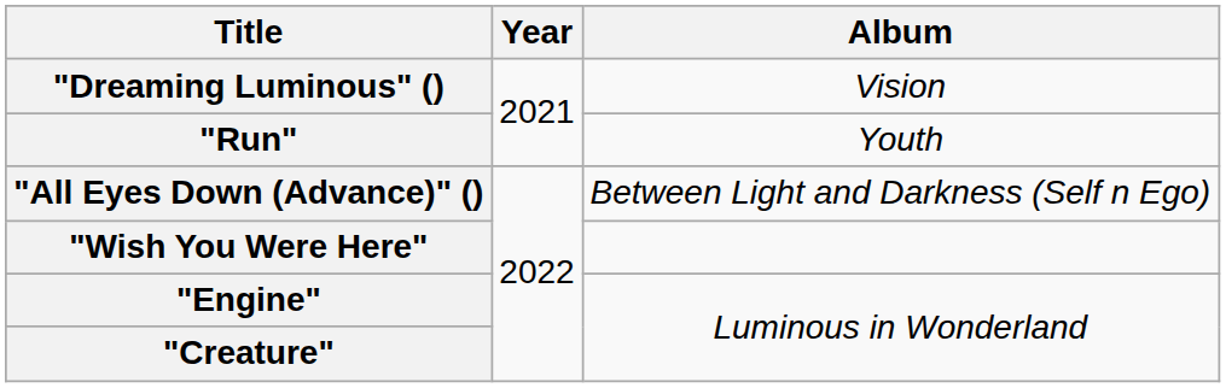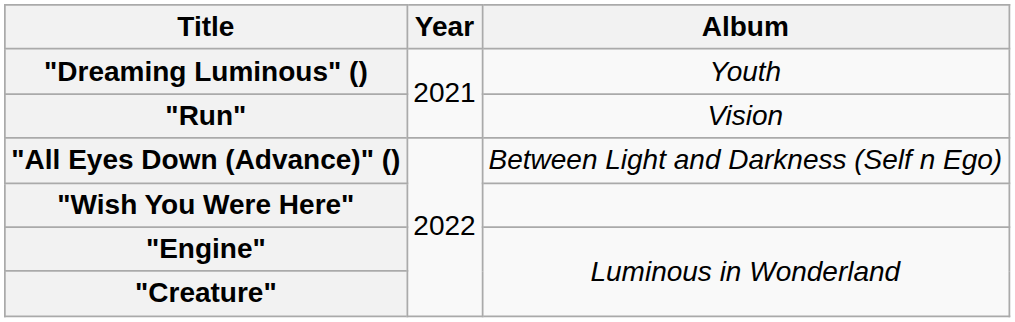 <table class="wikitable plainrowheaders" style="text-align:center">
 <tr>
 <th scope="col">Title</th>
 <th scope="col">Year</th>
 <th scope="col">Album</th>
 </tr>
 <tr>
 <th scope="row">"Dreaming Luminous" ()</th>
 <td rowspan="2">2021</td>
-<td><em>Vision</em></td>
+<td><em>Youth</em></td>
 </tr>
 <tr>
 <th scope="row">"Run"</th>
-<td><em>Youth</em></td>
+<td><em>Vision</em></td>
 </tr>
 <tr>
 <th scope="row">"All Eyes Down (Advance)" ()</th>
 <td rowspan="4">2022</td>
 <td><em>Between Light and Darkness (Self n Ego)</em></td>
 </tr>
 <tr>
 <th scope="row">"Wish You Were Here"</th>
 <td></td>
 </tr>
 <tr>
 <th scope="row">"Engine"</th>
 <td rowspan="2"><em>Luminous in Wonderland</em></td>
 </tr>
 <tr>
 <th scope="row">"Creature"</th>
 </tr>
 </table>
